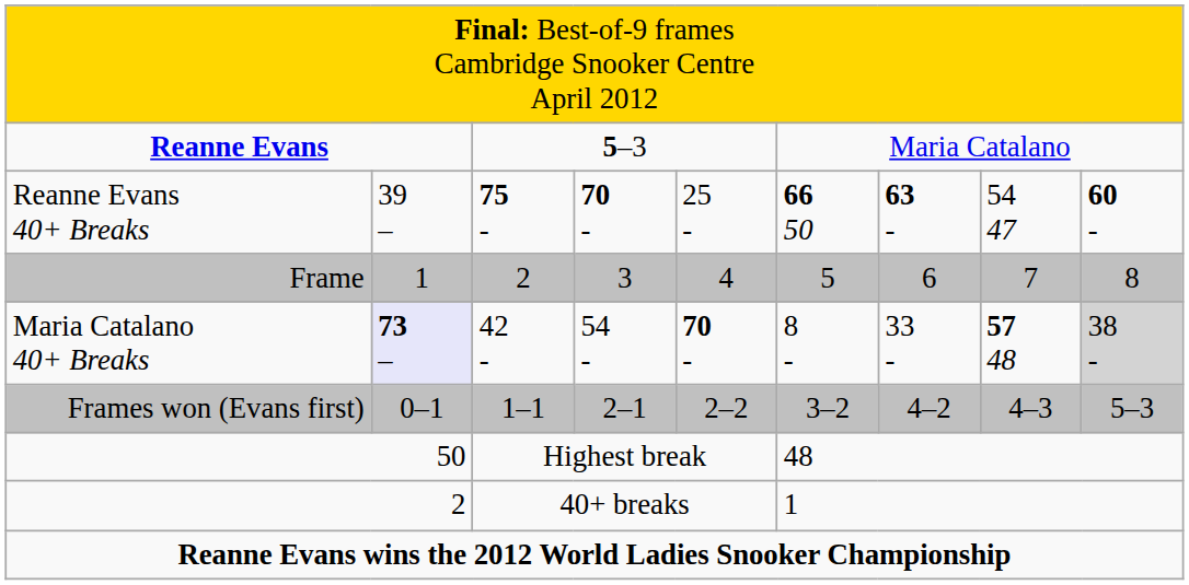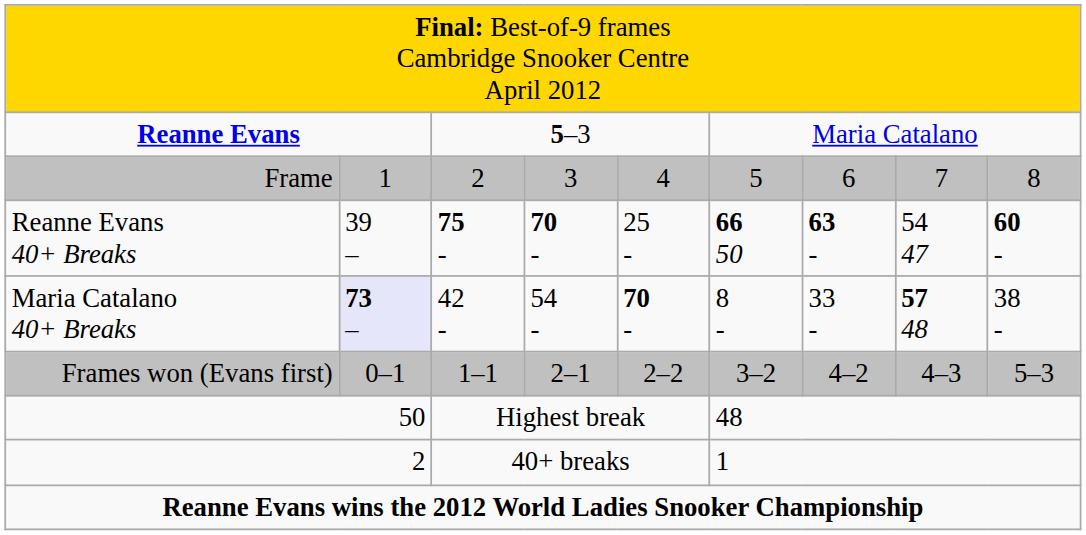 <table class="wikitable"  style="font-size: 95%; margin: 1em auto 1em auto;">
 <tr>
 <td colspan=9 align="center" bgcolor="#ffd700"><strong>Final:</strong> Best-of-9 frames<br>Cambridge Snooker Centre<br>April 2012</td>
 </tr>
 <tr>
 <td colspan=2 align="center"><strong><a href='#'>Reanne Evans</a></strong> <br> </td>
 <td colspan=3 align="center"><strong>5</strong>–3</td>
 <td colspan=4 align="center"><a href='#'>Maria Catalano</a> <br> </td>
+</tr>
+<tr>
+<td style="width: 12em;; background: silver;" align="right">Frame</td>
+<td style="width: 3em; background: silver;" align="center">1</td>
+<td style="width: 3em; background: silver;" align="center">2</td>
+<td style="width: 3em; background: silver;" align="center">3</td>
+<td style="width: 3em; background: silver;" align="center">4</td>
+<td style="width: 3em; background: silver;" align="center">5</td>
+<td style="width: 3em; background: silver;" align="center">6</td>
+<td style="width: 3em; background: silver;" align="center">7</td>
+<td style="width: 3em; background: silver;" align="center">8</td>
 </tr>
 <tr>
 <td>Reanne Evans<br> <em>40+ Breaks</em></td>
 <td>39<br> –</td>
 <td><strong>75</strong><br>-</td>
 <td><strong>70</strong><br>-</td>
 <td>25<br>-</td>
 <td><strong>66</strong><br><em>50</em></td>
 <td><strong>63</strong><br>-</td>
 <td>54<br><em>47</em></td>
 <td><strong>60</strong><br>-</td>
 </tr>
 <tr>
-<td style="width: 12em;; background: silver;" align="right">Frame</td>
-<td style="width: 3em; background: silver;" align="center">1</td>
-<td style="width: 3em; background: silver;" align="center">2</td>
-<td style="width: 3em; background: silver;" align="center">3</td>
-<td style="width: 3em; background: silver;" align="center">4</td>
-<td style="width: 3em; background: silver;" align="center">5</td>
-<td style="width: 3em; background: silver;" align="center">6</td>
-<td style="width: 3em; background: silver;" align="center">7</td>
-<td style="width: 3em; background: silver;" align="center">8</td>
-</tr>
-<tr>
 <td>Maria Catalano<br>  <em>40+ Breaks</em></td>
 <td style="background: lavender;"><strong>73</strong><br> –</td>
 <td>42<br>-</td>
 <td>54<br>-</td>
 <td><strong>70</strong><br>-</td>
 <td>8<br>-</td>
 <td>33<br>-</td>
 <td><strong>57</strong><br><em>48</em></td>
-<td style="background: lightgrey;">38<br>-</td>
+<td>38<br>-</td>
 </tr>
 <tr>
 <td style="background: silver;" align="right">Frames won (Evans first)</td>
 <td style="background: silver;" align="center">0–1</td>
 <td style="background: silver;" align="center">1–1</td>
 <td style="background: silver;" align="center">2–1</td>
 <td style="background: silver;" align="center">2–2</td>
 <td style="background: silver;" align="center">3–2</td>
 <td style="background: silver;" align="center">4–2</td>
 <td style="background: silver;" align="center">4–3</td>
 <td style="background: silver;" align="center">5–3</td>
 </tr>
 <tr>
 <td colspan=2 align="right">50</td>
 <td colspan=3 align="center">Highest break</td>
 <td colspan=4 align="left">48</td>
 </tr>
 <tr>
 <td colspan=2 align="right">2</td>
 <td colspan=3 align="center">40+ breaks</td>
 <td colspan=4 align="left">1</td>
 </tr>
 <tr>
 <td colspan=9 align="center"><strong>Reanne Evans wins the 2012 World Ladies Snooker Championship</strong></td>
 </tr>
 </table>
